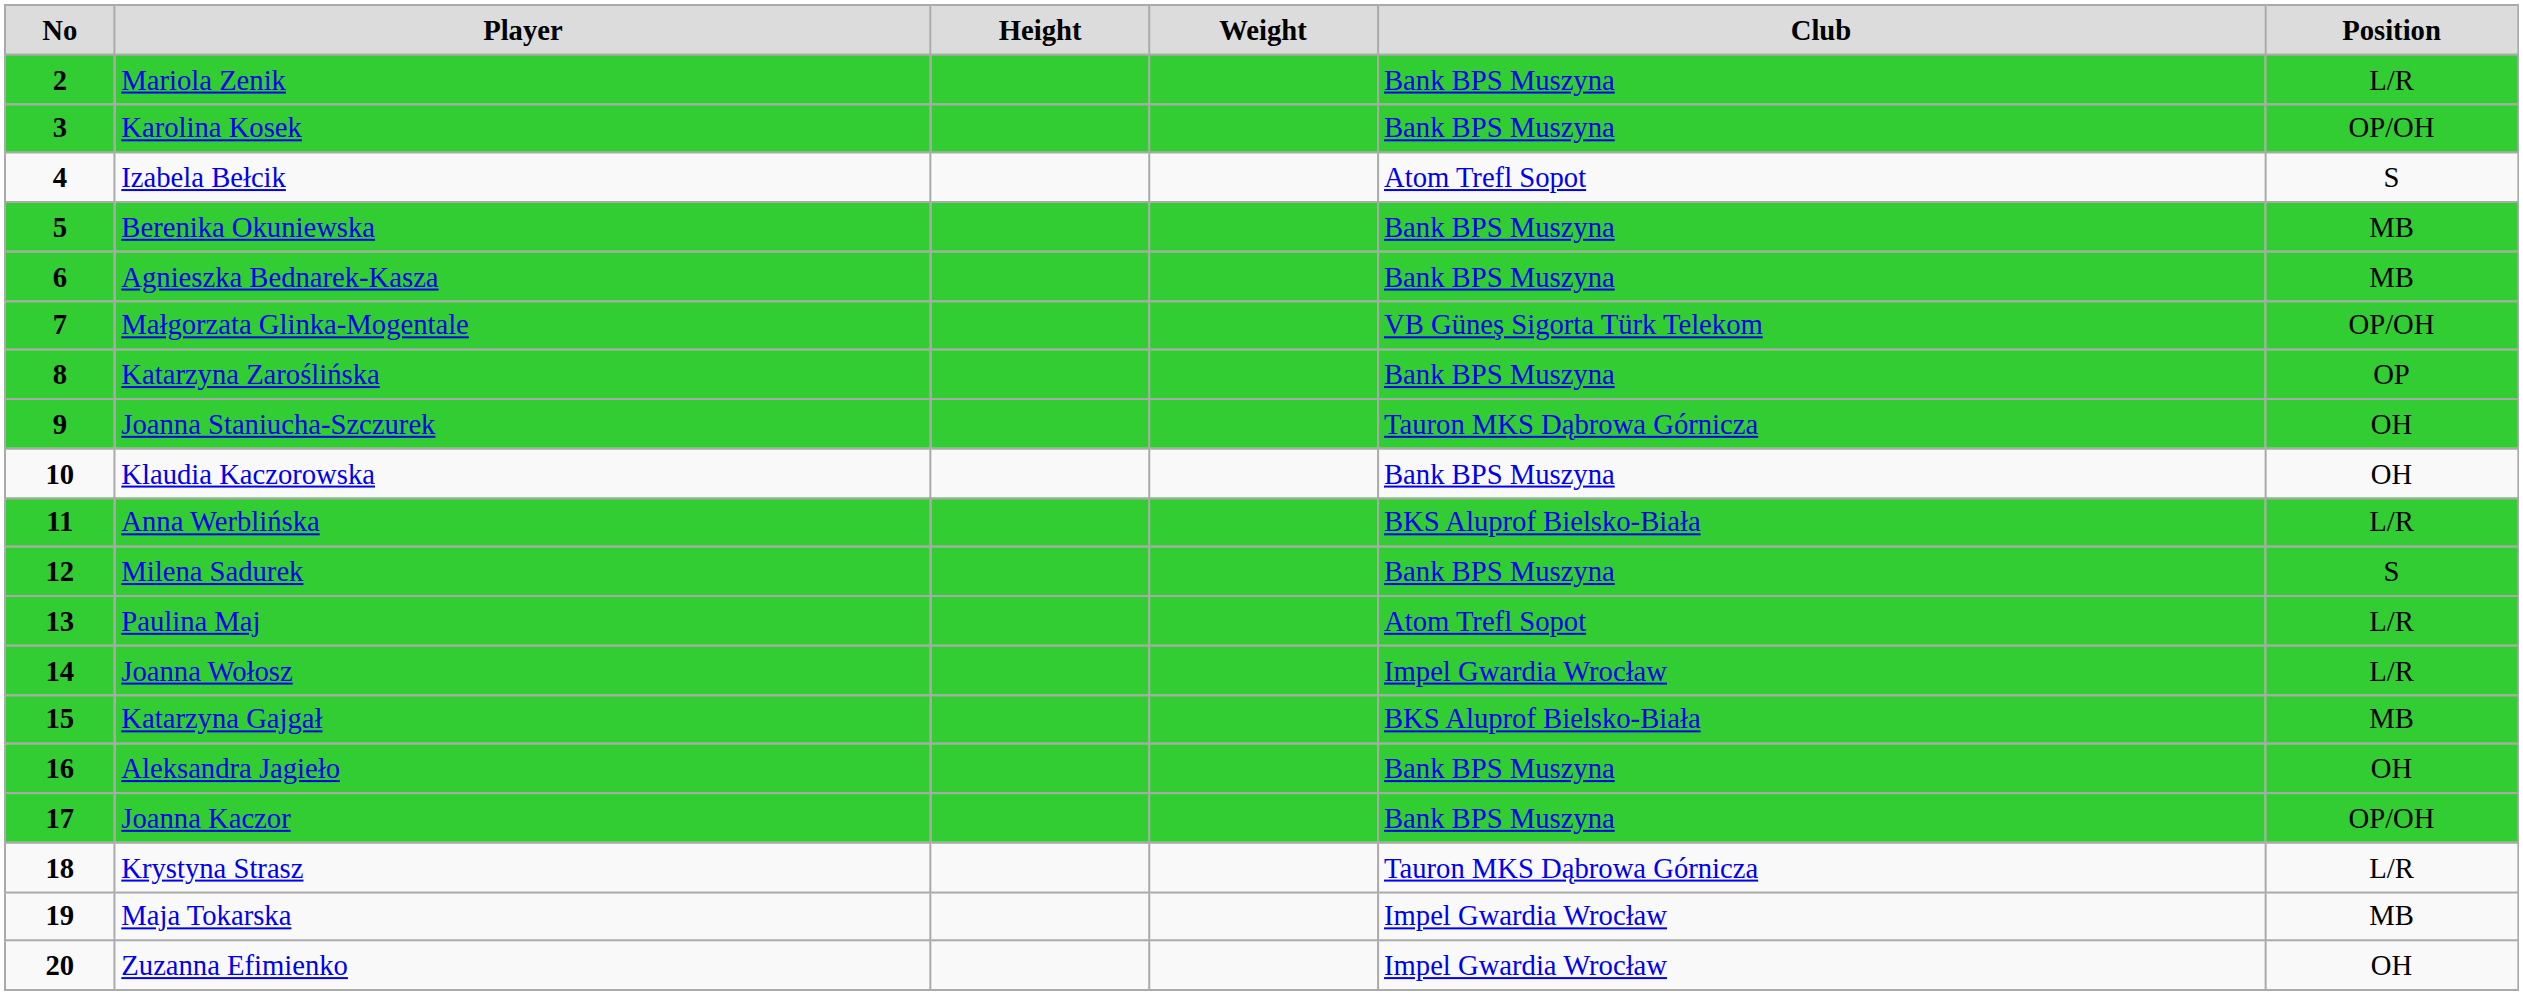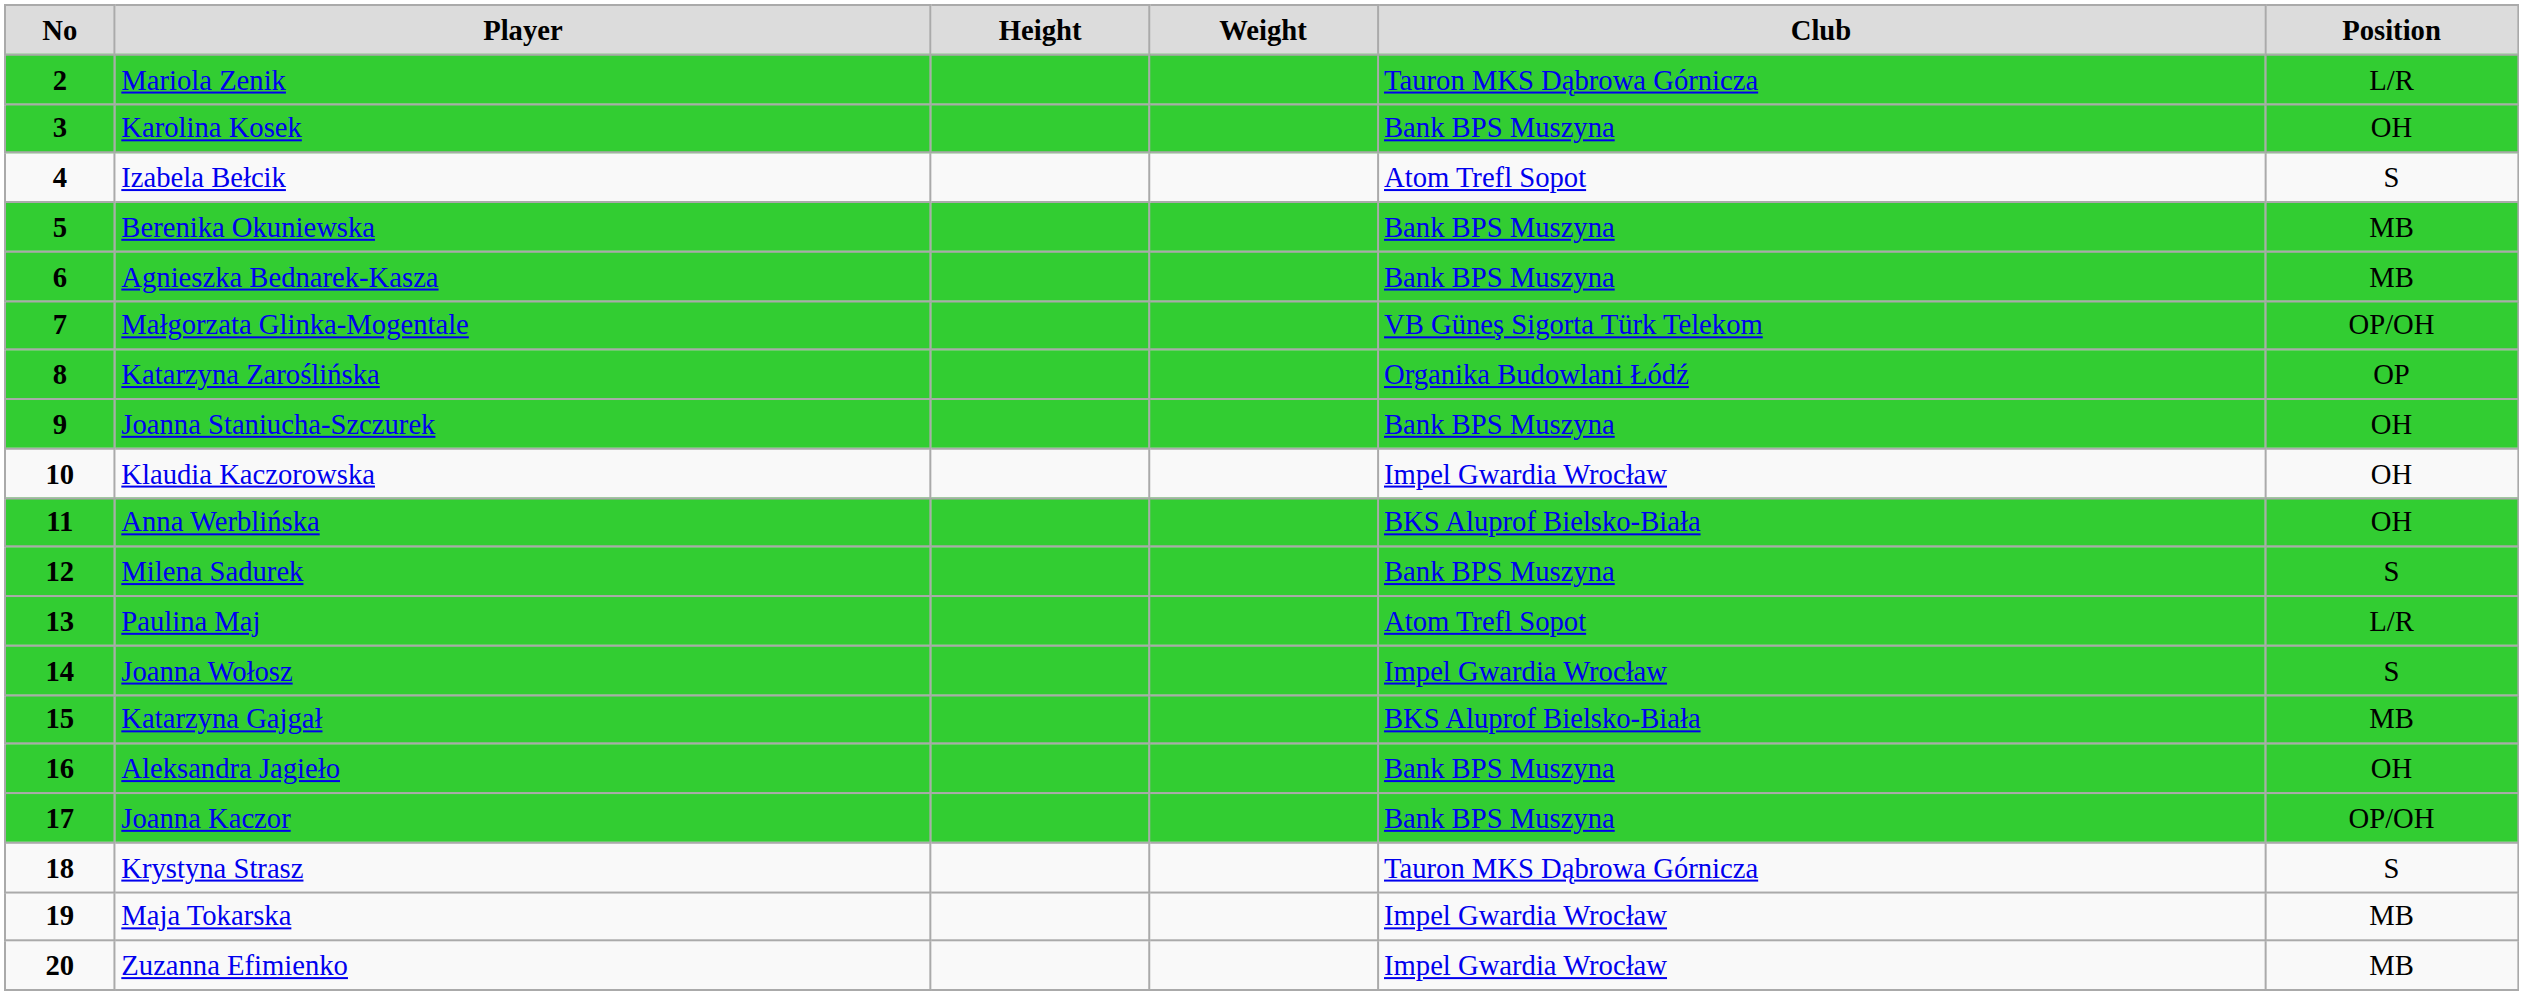 <table class="wikitable" style="margin:0.5em auto; font-size:90%; line-height:1.25em;" width=100%>
 <tr>
 <td bgcolor="#DCDCDC" align="center"><strong>No</strong></td>
 <td bgcolor="#DCDCDC" align="center"><strong>Player</strong></td>
 <td bgcolor="#DCDCDC" align="center"><strong>Height</strong></td>
 <td bgcolor="#DCDCDC" align="center"><strong>Weight</strong></td>
 <td bgcolor="#DCDCDC" align="center"><strong>Club</strong></td>
 <td bgcolor="#DCDCDC" align="center"><strong>Position</strong></td>
 </tr>
 <tr>
 <td style="background:limegreen;" align="center"><strong>2</strong></td>
 <td style="background:limegreen;"><a href='#'>Mariola Zenik</a></td>
 <td style="background:limegreen;" align="center"></td>
 <td style="background:limegreen;" align="center"></td>
-<td style="background:limegreen;"> <a href='#'>Bank BPS Muszyna</a></td>
+<td style="background:limegreen;"> <a href='#'>Tauron MKS Dąbrowa Górnicza</a></td>
 <td style="background:limegreen;" align="center">L/R</td>
 </tr>
 <tr>
 <td style="background:limegreen;" align="center"><strong>3</strong></td>
 <td style="background:limegreen;"><a href='#'>Karolina Kosek</a></td>
 <td style="background:limegreen;" align="center"></td>
 <td style="background:limegreen;" align="center"></td>
 <td style="background:limegreen;"> <a href='#'>Bank BPS Muszyna</a></td>
-<td style="background:limegreen;" align="center">OP/OH</td>
+<td style="background:limegreen;" align="center">OH</td>
 </tr>
 <tr>
 <td align="center"><strong>4</strong></td>
 <td><a href='#'>Izabela Bełcik</a></td>
 <td align="center"></td>
 <td align="center"></td>
 <td> <a href='#'>Atom Trefl Sopot</a></td>
 <td align="center">S</td>
 </tr>
 <tr>
 <td style="background:limegreen;" align="center"><strong>5</strong></td>
 <td style="background:limegreen;"><a href='#'>Berenika Okuniewska</a></td>
 <td style="background:limegreen;" align="center"></td>
 <td style="background:limegreen;" align="center"></td>
 <td style="background:limegreen;"> <a href='#'>Bank BPS Muszyna</a></td>
 <td style="background:limegreen;" align="center">MB</td>
 </tr>
 <tr>
 <td style="background:limegreen;" align="center"><strong>6</strong></td>
 <td style="background:limegreen;"><a href='#'>Agnieszka Bednarek-Kasza</a></td>
 <td style="background:limegreen;" align="center"></td>
 <td style="background:limegreen;" align="center"></td>
 <td style="background:limegreen;"> <a href='#'>Bank BPS Muszyna</a></td>
 <td style="background:limegreen;" align="center">MB</td>
 </tr>
 <tr>
 <td style="background:limegreen;" align="center"><strong>7</strong></td>
 <td style="background:limegreen;"><a href='#'>Małgorzata Glinka-Mogentale</a></td>
 <td style="background:limegreen;" align="center"></td>
 <td style="background:limegreen;" align="center"></td>
 <td style="background:limegreen;"> <a href='#'>VB Güneş Sigorta Türk Telekom</a></td>
 <td style="background:limegreen;" align="center">OP/OH</td>
 </tr>
 <tr>
 <td style="background:limegreen;" align="center"><strong>8</strong></td>
 <td style="background:limegreen;"><a href='#'>Katarzyna Zaroślińska</a></td>
 <td style="background:limegreen;" align="center"></td>
 <td style="background:limegreen;" align="center"></td>
-<td style="background:limegreen;"> <a href='#'>Bank BPS Muszyna</a></td>
+<td style="background:limegreen;"> <a href='#'>Organika Budowlani Łódź</a></td>
 <td style="background:limegreen;" align="center">OP</td>
 </tr>
 <tr>
 <td style="background:limegreen;" align="center"><strong>9</strong></td>
 <td style="background:limegreen;"><a href='#'>Joanna Staniucha-Szczurek</a></td>
 <td style="background:limegreen;" align="center"></td>
 <td style="background:limegreen;" align="center"></td>
-<td style="background:limegreen;"> <a href='#'>Tauron MKS Dąbrowa Górnicza</a></td>
+<td style="background:limegreen;"> <a href='#'>Bank BPS Muszyna</a></td>
 <td style="background:limegreen;" align="center">OH</td>
 </tr>
 <tr>
 <td align="center"><strong>10</strong></td>
 <td><a href='#'>Klaudia Kaczorowska</a></td>
 <td align="center"></td>
 <td align="center"></td>
-<td> <a href='#'>Bank BPS Muszyna</a></td>
+<td> <a href='#'>Impel Gwardia Wrocław</a></td>
 <td align="center">OH</td>
 </tr>
 <tr>
 <td style="background:limegreen;" align="center"><strong>11</strong></td>
 <td style="background:limegreen;"><a href='#'>Anna Werblińska</a></td>
 <td style="background:limegreen;" align="center"></td>
 <td style="background:limegreen;" align="center"></td>
 <td style="background:limegreen;"> <a href='#'>BKS Aluprof Bielsko-Biała</a></td>
-<td style="background:limegreen;" align="center">L/R</td>
+<td style="background:limegreen;" align="center">OH</td>
 </tr>
 <tr>
 <td style="background:limegreen;" align="center"><strong>12</strong></td>
 <td style="background:limegreen;"><a href='#'>Milena Sadurek</a></td>
 <td style="background:limegreen;" align="center"></td>
 <td style="background:limegreen;" align="center"></td>
 <td style="background:limegreen;"> <a href='#'>Bank BPS Muszyna</a></td>
 <td style="background:limegreen;" align="center">S</td>
 </tr>
 <tr>
 <td style="background:limegreen;" align="center"><strong>13</strong></td>
 <td style="background:limegreen;"><a href='#'>Paulina Maj</a></td>
 <td style="background:limegreen;" align="center"></td>
 <td style="background:limegreen;" align="center"></td>
 <td style="background:limegreen;"> <a href='#'>Atom Trefl Sopot</a></td>
 <td style="background:limegreen;" align="center">L/R</td>
 </tr>
 <tr>
 <td style="background:limegreen;" align="center"><strong>14</strong></td>
 <td style="background:limegreen;"><a href='#'>Joanna Wołosz</a></td>
 <td style="background:limegreen;" align="center"></td>
 <td style="background:limegreen;" align="center"></td>
 <td style="background:limegreen;"> <a href='#'>Impel Gwardia Wrocław</a></td>
-<td style="background:limegreen;" align="center">L/R</td>
+<td style="background:limegreen;" align="center">S</td>
 </tr>
 <tr>
 <td style="background:limegreen;" align="center"><strong>15</strong></td>
 <td style="background:limegreen;"><a href='#'>Katarzyna Gajgał</a></td>
 <td style="background:limegreen;" align="center"></td>
 <td style="background:limegreen;" align="center"></td>
 <td style="background:limegreen;"> <a href='#'>BKS Aluprof Bielsko-Biała</a></td>
 <td style="background:limegreen;" align="center">MB</td>
 </tr>
 <tr>
 <td style="background:limegreen;" align="center"><strong>16</strong></td>
 <td style="background:limegreen;"><a href='#'>Aleksandra Jagieło</a></td>
 <td style="background:limegreen;" align="center"></td>
 <td style="background:limegreen;" align="center"></td>
 <td style="background:limegreen;"> <a href='#'>Bank BPS Muszyna</a></td>
 <td style="background:limegreen;" align="center">OH</td>
 </tr>
 <tr>
 <td style="background:limegreen;" align="center"><strong>17</strong></td>
 <td style="background:limegreen;"><a href='#'>Joanna Kaczor</a></td>
 <td style="background:limegreen;" align="center"></td>
 <td style="background:limegreen;" align="center"></td>
 <td style="background:limegreen;"> <a href='#'>Bank BPS Muszyna</a></td>
 <td style="background:limegreen;" align="center">OP/OH</td>
 </tr>
 <tr>
 <td align="center"><strong>18</strong></td>
 <td><a href='#'>Krystyna Strasz</a></td>
 <td align="center"></td>
 <td align="center"></td>
 <td> <a href='#'>Tauron MKS Dąbrowa Górnicza</a></td>
-<td align="center">L/R</td>
+<td align="center">S</td>
 </tr>
 <tr>
 <td align="center"><strong>19</strong></td>
 <td><a href='#'>Maja Tokarska</a></td>
 <td align="center"></td>
 <td align="center"></td>
 <td> <a href='#'>Impel Gwardia Wrocław</a></td>
 <td align="center">MB</td>
 </tr>
 <tr>
 <td align="center"><strong>20</strong></td>
 <td><a href='#'>Zuzanna Efimienko</a></td>
 <td align="center"></td>
 <td align="center"></td>
 <td> <a href='#'>Impel Gwardia Wrocław</a></td>
-<td align="center">OH</td>
+<td align="center">MB</td>
 </tr>
 <tr>
 </tr>
 </table>
